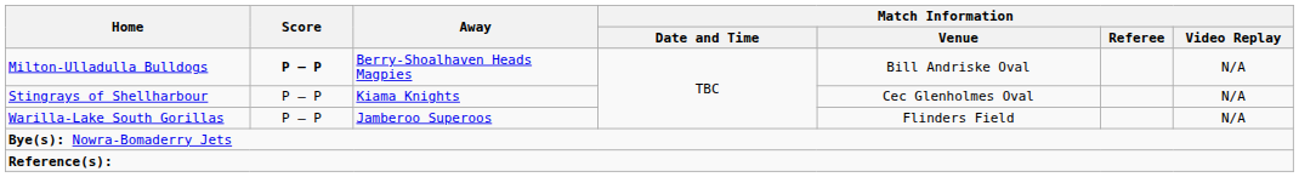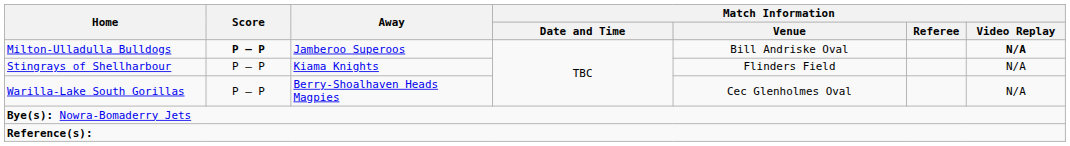 <table class="wikitable" width="100% text-align:center;">
 <tr>
 <th rowspan="2" width="19%">Home</th>
 <th rowspan="2" width="8%">Score</th>
 <th rowspan="2" width="19%">Away</th>
 <th colspan="4">Match Information</th>
 </tr>
 <tr bgcolor="#CCCCCC">
 <th width="17%">Date and Time</th>
 <th width="22%">Venue</th>
 <th>Referee</th>
 <th>Video Replay</th>
 </tr>
 <tr>
 <td> <a href='#'>Milton-Ulladulla Bulldogs</a></td>
 <td style="text-align:center;"><strong>P – P</strong></td>
-<td> <a href='#'>Berry-Shoalhaven Heads Magpies</a></td>
+<td> <a href='#'>Jamberoo Superoos</a></td>
 <td rowspan="3" style="text-align:center;">TBC</td>
 <td style="text-align:center;">Bill Andriske Oval</td>
 <td style="text-align:center;"></td>
-<td style="text-align:center;">N/A</td>
+<td style="text-align:center;"><strong>N/A</strong></td>
 </tr>
 <tr>
 <td> <a href='#'>Stingrays of Shellharbour</a></td>
 <td style="text-align:center;">P – P</td>
 <td> <a href='#'>Kiama Knights</a></td>
-<td style="text-align:center;">Cec Glenholmes Oval</td>
+<td style="text-align:center;">Flinders Field</td>
 <td style="text-align:center;"></td>
 <td style="text-align:center;">N/A</td>
 </tr>
 <tr>
 <td> <a href='#'>Warilla-Lake South Gorillas</a></td>
 <td style="text-align:center;">P – P</td>
-<td> <a href='#'>Jamberoo Superoos</a></td>
-<td style="text-align:center;">Flinders Field</td>
+<td> <a href='#'>Berry-Shoalhaven Heads Magpies</a></td>
+<td style="text-align:center;">Cec Glenholmes Oval</td>
 <td style="text-align:center;"></td>
 <td style="text-align:center;">N/A</td>
 </tr>
 <tr>
 <td colspan="7"><strong>Bye(s):</strong>  <a href='#'>Nowra-Bomaderry Jets</a></td>
 </tr>
 <tr>
 <td colspan="7"><strong>Reference(s):</strong></td>
 </tr>
 </table>
